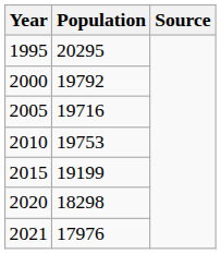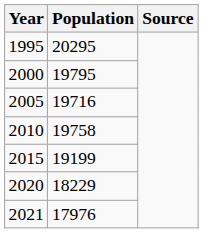 <table class=wikitable>
 <tr>
 <th>Year</th>
 <th>Population</th>
 <th>Source</th>
 </tr>
 <tr>
 <td>1995</td>
 <td>20295 </td>
 <td rowspan = "7"></td>
 </tr>
 <tr>
 <td>2000</td>
-<td>19792 </td>
+<td>19795 </td>
 </tr>
 <tr>
 <td>2005</td>
 <td>19716 </td>
 </tr>
 <tr>
 <td>2010</td>
-<td>19753 </td>
+<td>19758 </td>
 </tr>
 <tr>
 <td>2015</td>
 <td>19199 </td>
 </tr>
 <tr>
 <td>2020</td>
-<td>18298 </td>
+<td>18229 </td>
 </tr>
 <tr>
 <td>2021</td>
 <td>17976 </td>
 </tr>
 </table>
